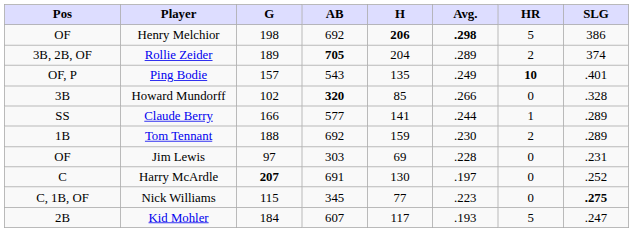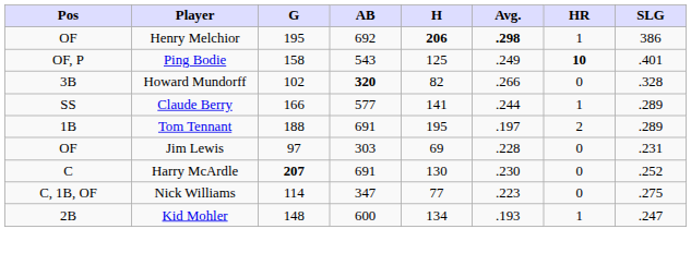 <table class="wikitable sortable">
 <tr>
 <th style="background:#ddf; width:16%;">Pos</th>
 <th style="background:#ddf; width:16%;">Player</th>
 <th style="background:#ddf; width:9%;">G</th>
 <th style="background:#ddf; width:9%;">AB</th>
 <th style="background:#ddf; width:9%;">H</th>
 <th style="background:#ddf; width:9%;">Avg.</th>
 <th style="background:#ddf; width:9%;">HR</th>
 <th style="background:#ddf; width:9%;">SLG</th>
 </tr>
 <tr style="text-align:center;">
 <td>OF</td>
 <td>Henry Melchior</td>
-<td>198</td>
+<td>195</td>
 <td>692</td>
 <td><strong>206</strong></td>
 <td><strong>.298</strong></td>
-<td>5</td>
+<td>1</td>
 <td>386</td>
-</tr>
-<tr style="text-align:center;">
-<td>3B, 2B, OF</td>
-<td><a href='#'>Rollie Zeider</a></td>
-<td>189</td>
-<td><strong>705</strong></td>
-<td>204</td>
-<td>.289</td>
-<td>2</td>
-<td>374</td>
 </tr>
 <tr style="text-align:center;">
 <td>OF, P</td>
 <td><a href='#'>Ping Bodie</a></td>
-<td>157</td>
+<td>158</td>
 <td>543</td>
-<td>135</td>
+<td>125</td>
 <td>.249</td>
 <td><strong>10</strong></td>
 <td>.401</td>
 </tr>
 <tr style="text-align:center;">
 <td>3B</td>
 <td>Howard Mundorff</td>
 <td>102</td>
 <td><strong>320</strong></td>
-<td>85</td>
+<td>82</td>
 <td>.266</td>
 <td>0</td>
 <td>.328</td>
 </tr>
 <tr style="text-align:center;">
 <td>SS</td>
 <td><a href='#'>Claude Berry</a></td>
 <td>166</td>
 <td>577</td>
 <td>141</td>
 <td>.244</td>
 <td>1</td>
 <td>.289</td>
 </tr>
 <tr style="text-align:center;">
 <td>1B</td>
 <td><a href='#'>Tom Tennant</a></td>
 <td>188</td>
-<td>692</td>
-<td>159</td>
-<td>.230</td>
+<td>691</td>
+<td>195</td>
+<td>.197</td>
 <td>2</td>
 <td>.289</td>
 </tr>
 <tr style="text-align:center;">
 <td>OF</td>
 <td>Jim Lewis</td>
 <td>97</td>
 <td>303</td>
 <td>69</td>
 <td>.228</td>
 <td>0</td>
 <td>.231</td>
 </tr>
 <tr style="text-align:center;">
 <td>C</td>
 <td>Harry McArdle</td>
 <td><strong>207</strong></td>
 <td>691</td>
 <td>130</td>
-<td>.197</td>
+<td>.230</td>
 <td>0</td>
 <td>.252</td>
 </tr>
 <tr style="text-align:center;">
 <td>C, 1B, OF</td>
 <td>Nick Williams</td>
-<td>115</td>
-<td>345</td>
+<td>114</td>
+<td>347</td>
 <td>77</td>
 <td>.223</td>
 <td>0</td>
-<td><strong>.275</strong></td>
+<td>.275</td>
 </tr>
 <tr style="text-align:center;">
 <td>2B</td>
 <td><a href='#'>Kid Mohler</a></td>
-<td>184</td>
-<td>607</td>
-<td>117</td>
+<td>148</td>
+<td>600</td>
+<td>134</td>
 <td>.193</td>
-<td>5</td>
+<td>1</td>
 <td>.247</td>
 </tr>
 </table>
